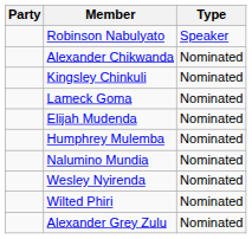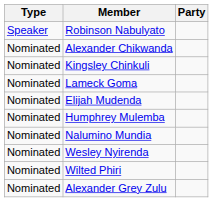 <table class=wikitable sortable">
 <tr>
+<th>Type</th>
+<th>Member</th>
 <th>Party</th>
-<th>Member</th>
-<th>Type</th>
 </tr>
 <tr>
+<td><a href='#'>Speaker</a></td>
+<td><a href='#'>Robinson Nabulyato</a></td>
 <td></td>
-<td><a href='#'>Robinson Nabulyato</a></td>
-<td><a href='#'>Speaker</a></td>
 </tr>
 <tr>
+<td>Nominated</td>
+<td><a href='#'>Alexander Chikwanda</a></td>
 <td></td>
-<td><a href='#'>Alexander Chikwanda</a></td>
-<td>Nominated</td>
 </tr>
 <tr>
+<td>Nominated</td>
+<td><a href='#'>Kingsley Chinkuli</a></td>
 <td></td>
-<td><a href='#'>Kingsley Chinkuli</a></td>
-<td>Nominated</td>
 </tr>
 <tr>
+<td>Nominated</td>
+<td><a href='#'>Lameck Goma</a></td>
 <td></td>
-<td><a href='#'>Lameck Goma</a></td>
-<td>Nominated</td>
 </tr>
 <tr>
+<td>Nominated</td>
+<td><a href='#'>Elijah Mudenda</a></td>
 <td></td>
-<td><a href='#'>Elijah Mudenda</a></td>
-<td>Nominated</td>
 </tr>
 <tr>
+<td>Nominated</td>
+<td><a href='#'>Humphrey Mulemba</a></td>
 <td></td>
-<td><a href='#'>Humphrey Mulemba</a></td>
-<td>Nominated</td>
 </tr>
 <tr>
+<td>Nominated</td>
+<td><a href='#'>Nalumino Mundia</a></td>
 <td></td>
-<td><a href='#'>Nalumino Mundia</a></td>
-<td>Nominated</td>
 </tr>
 <tr>
+<td>Nominated</td>
+<td><a href='#'>Wesley Nyirenda</a></td>
 <td></td>
-<td><a href='#'>Wesley Nyirenda</a></td>
-<td>Nominated</td>
 </tr>
 <tr>
+<td>Nominated</td>
+<td><a href='#'>Wilted Phiri</a></td>
 <td></td>
-<td><a href='#'>Wilted Phiri</a></td>
-<td>Nominated</td>
 </tr>
 <tr>
+<td>Nominated</td>
+<td><a href='#'>Alexander Grey Zulu</a></td>
 <td></td>
-<td><a href='#'>Alexander Grey Zulu</a></td>
-<td>Nominated</td>
 </tr>
 </table>
